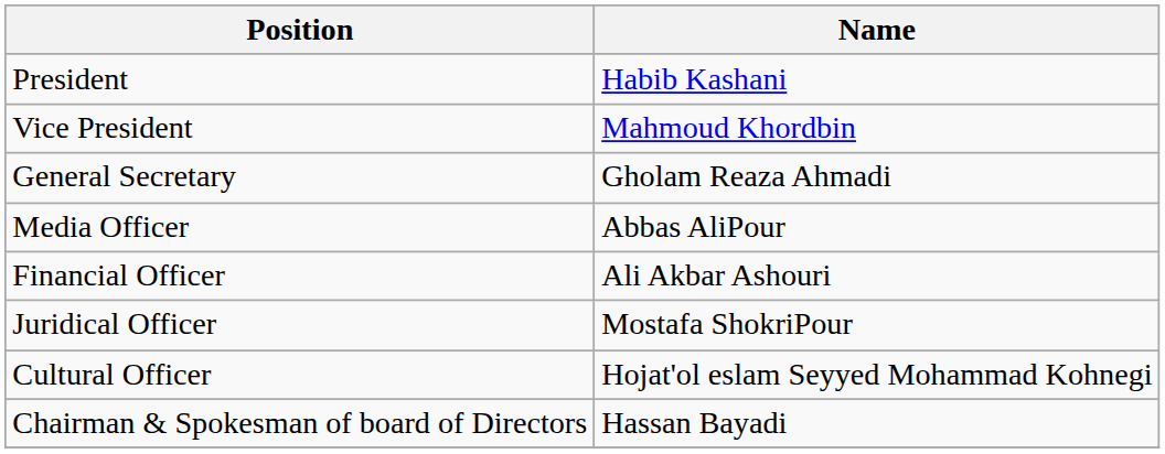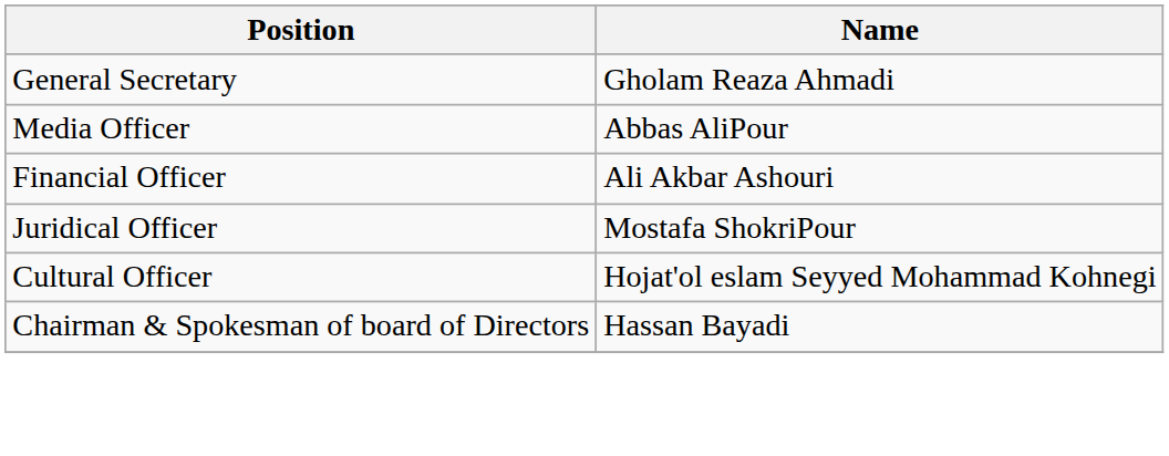 <table class="wikitable">
 <tr>
 <th>Position</th>
 <th>Name</th>
-</tr>
-<tr>
-<td>President</td>
-<td> <a href='#'>Habib Kashani</a></td>
-</tr>
-<tr>
-<td>Vice President</td>
-<td> <a href='#'>Mahmoud Khordbin</a></td>
 </tr>
 <tr>
 <td>General Secretary</td>
 <td> Gholam Reaza Ahmadi</td>
 </tr>
 <tr>
 <td>Media Officer</td>
 <td> Abbas AliPour</td>
 </tr>
 <tr>
 <td>Financial  Officer</td>
 <td> Ali Akbar Ashouri</td>
 </tr>
 <tr>
 <td>Juridical Officer</td>
 <td> Mostafa ShokriPour</td>
 </tr>
 <tr>
 <td>Cultural  Officer</td>
 <td> Hojat'ol eslam Seyyed Mohammad Kohnegi</td>
 </tr>
 <tr>
 <td>Chairman & Spokesman of board of Directors</td>
 <td> Hassan Bayadi</td>
 </tr>
 <tr>
 </tr>
 </table>
